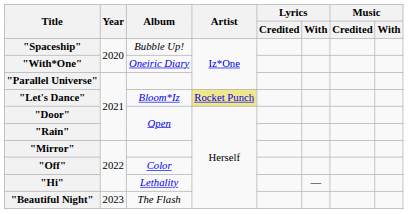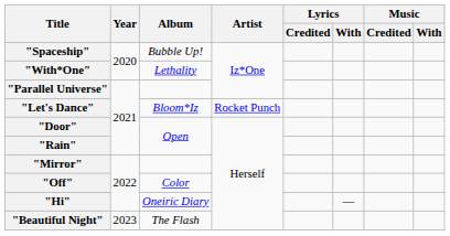 <table class="wikitable plainrowheaders" style="text-align:center">
 <tr>
 <th rowspan="2">Title</th>
 <th rowspan="2">Year</th>
 <th rowspan="2">Album</th>
 <th rowspan="2">Artist</th>
 <th colspan="2">Lyrics</th>
 <th colspan="2">Music</th>
 </tr>
 <tr>
 <th>Credited</th>
 <th>With</th>
 <th>Credited</th>
 <th>With</th>
 </tr>
 <tr>
 <th scope="row">"Spaceship"</th>
 <td rowspan="2">2020</td>
 <td><em>Bubble Up! </em></td>
 <td rowspan="3"><a href='#'>Iz*One</a></td>
 <td></td>
 <td></td>
 <td></td>
 <td></td>
 </tr>
 <tr>
 <th scope="row">"With*One"</th>
-<td><em><a href='#'>Oneiric Diary</a></em></td>
+<td><em><a href='#'>Lethality</a></em></td>
 <td></td>
 <td></td>
 <td></td>
 <td></td>
 </tr>
 <tr>
 <th scope="row">"Parallel Universe"</th>
 <td rowspan="4">2021</td>
 <td></td>
 <td></td>
 <td></td>
 <td></td>
 <td></td>
 </tr>
 <tr>
 <th scope="row">"Let's Dance"</th>
 <td><em><a href='#'>Bloom*Iz</a></em></td>
-<td style="background: khaki;"><a href='#'>Rocket Punch</a></td>
+<td><a href='#'>Rocket Punch</a></td>
 <td></td>
 <td></td>
 <td></td>
 <td></td>
 </tr>
 <tr>
 <th scope="row">"Door"</th>
 <td rowspan="2"><em><a href='#'>Open</a></em></td>
 <td rowspan="6">Herself</td>
 <td></td>
 <td></td>
 <td></td>
 <td></td>
 </tr>
 <tr>
 <th scope="row">"Rain"</th>
 <td></td>
 <td></td>
 <td></td>
 <td></td>
 </tr>
 <tr>
 <th scope="row">"Mirror"</th>
 <td rowspan="3">2022</td>
 <td></td>
 <td></td>
 <td></td>
 <td></td>
 <td></td>
 </tr>
 <tr>
 <th scope="row">"Off"</th>
 <td><em><a href='#'>Color</a></em></td>
 <td></td>
 <td></td>
 <td></td>
 <td></td>
 </tr>
 <tr>
 <th scope="row">"Hi"</th>
-<td><em><a href='#'>Lethality</a></em></td>
+<td><em><a href='#'>Oneiric Diary</a></em></td>
 <td></td>
 <td>—</td>
 <td></td>
 <td></td>
 </tr>
 <tr>
 <th scope="row">"Beautiful Night"</th>
 <td>2023</td>
 <td><em>The Flash</em></td>
 <td></td>
 <td></td>
 <td></td>
 <td></td>
 </tr>
 </table>
